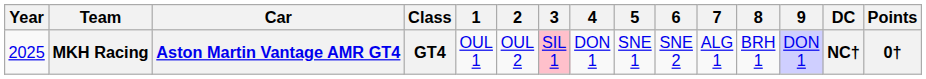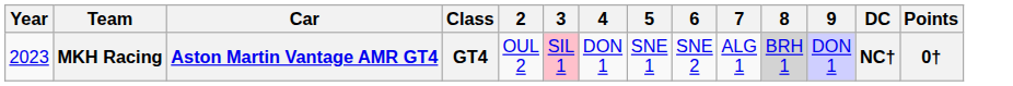 <table class="wikitable" style="text-align:center; font-size:85%">
 <tr>
 <th>Year</th>
 <th>Team</th>
 <th>Car</th>
 <th>Class</th>
-<th>1</th>
 <th>2</th>
 <th>3</th>
 <th>4</th>
 <th>5</th>
 <th>6</th>
 <th>7</th>
 <th>8</th>
 <th>9</th>
 <th>DC</th>
 <th>Points</th>
 </tr>
 <tr>
-<td><a href='#'>2025</a></td>
+<td><a href='#'>2023</a></td>
 <th nowrap>MKH Racing</th>
 <th nowrap><a href='#'>Aston Martin Vantage AMR GT4</a></th>
 <th>GT4</th>
-<td><a href='#'>OUL<br>1</a></td>
 <td><a href='#'>OUL<br>2</a></td>
 <td style="background: pink;"><a href='#'>SIL<br>1</a></td>
 <td><a href='#'>DON<br>1</a></td>
 <td><a href='#'>SNE<br>1</a></td>
 <td><a href='#'>SNE<br>2</a></td>
 <td><a href='#'>ALG<br>1</a></td>
-<td><a href='#'>BRH<br>1</a></td>
+<td style="background: lightgrey;"><a href='#'>BRH<br>1</a></td>
 <td style="background:#CFCFFF;"><a href='#'>DON<br>1</a><br></td>
 <th>NC†</th>
 <th>0†</th>
 </tr>
 </table>
